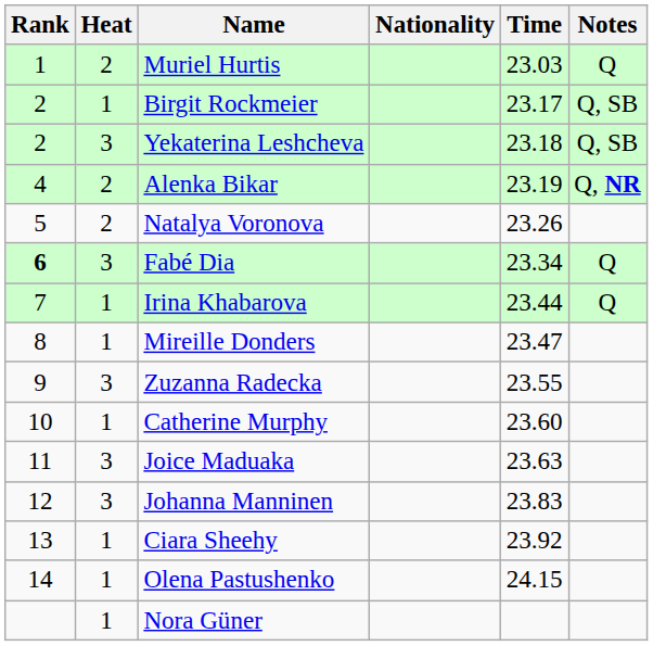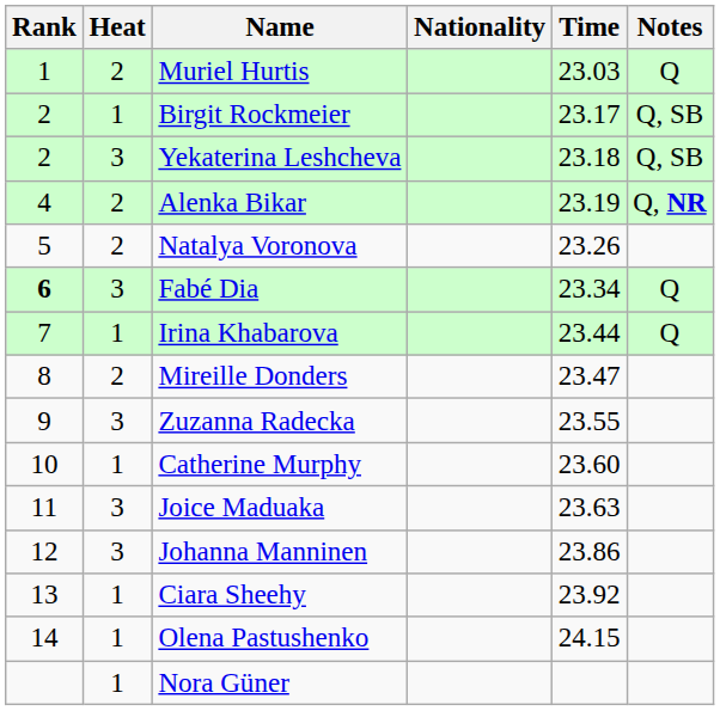 <table class="wikitable sortable" style="text-align:center">
 <tr>
 <th>Rank</th>
 <th>Heat</th>
 <th>Name</th>
 <th>Nationality</th>
 <th>Time</th>
 <th>Notes</th>
 </tr>
 <tr bgcolor=ccffcc>
 <td>1</td>
 <td>2</td>
 <td align="left"><a href='#'>Muriel Hurtis</a></td>
 <td align=left></td>
 <td>23.03</td>
 <td>Q</td>
 </tr>
 <tr bgcolor=ccffcc>
 <td>2</td>
 <td>1</td>
 <td align="left"><a href='#'>Birgit Rockmeier</a></td>
 <td align=left></td>
 <td>23.17</td>
 <td>Q, SB</td>
 </tr>
 <tr bgcolor=ccffcc>
 <td>2</td>
 <td>3</td>
 <td align="left"><a href='#'>Yekaterina Leshcheva</a></td>
 <td align=left></td>
 <td>23.18</td>
 <td>Q, SB</td>
 </tr>
 <tr bgcolor=ccffcc>
 <td>4</td>
 <td>2</td>
 <td align="left"><a href='#'>Alenka Bikar</a></td>
 <td align=left></td>
 <td>23.19</td>
 <td>Q, <strong><a href='#'>NR</a></strong></td>
 </tr>
 <tr>
 <td>5</td>
 <td>2</td>
 <td align="left"><a href='#'>Natalya Voronova</a></td>
 <td align=left></td>
 <td>23.26</td>
 <td></td>
 </tr>
 <tr bgcolor=ccffcc>
 <td><strong>6</strong></td>
 <td>3</td>
 <td align="left"><a href='#'>Fabé Dia</a></td>
 <td align=left></td>
 <td>23.34</td>
 <td>Q</td>
 </tr>
 <tr bgcolor=ccffcc>
 <td>7</td>
 <td>1</td>
 <td align="left"><a href='#'>Irina Khabarova</a></td>
 <td align=left></td>
 <td>23.44</td>
 <td>Q</td>
 </tr>
 <tr>
 <td>8</td>
-<td>1</td>
+<td>2</td>
 <td align="left"><a href='#'>Mireille Donders</a></td>
 <td align=left></td>
 <td>23.47</td>
 <td></td>
 </tr>
 <tr>
 <td>9</td>
 <td>3</td>
 <td align="left"><a href='#'>Zuzanna Radecka</a></td>
 <td align=left></td>
 <td>23.55</td>
 <td></td>
 </tr>
 <tr>
 <td>10</td>
 <td>1</td>
 <td align="left"><a href='#'>Catherine Murphy</a></td>
 <td align=left></td>
 <td>23.60</td>
 <td></td>
 </tr>
 <tr>
 <td>11</td>
 <td>3</td>
 <td align="left"><a href='#'>Joice Maduaka</a></td>
 <td align=left></td>
 <td>23.63</td>
 <td></td>
 </tr>
 <tr>
 <td>12</td>
 <td>3</td>
 <td align="left"><a href='#'>Johanna Manninen</a></td>
 <td align=left></td>
-<td>23.83</td>
+<td>23.86</td>
 <td></td>
 </tr>
 <tr>
 <td>13</td>
 <td>1</td>
 <td align="left"><a href='#'>Ciara Sheehy</a></td>
 <td align=left></td>
 <td>23.92</td>
 <td></td>
 </tr>
 <tr>
 <td>14</td>
 <td>1</td>
 <td align="left"><a href='#'>Olena Pastushenko</a></td>
 <td align=left></td>
 <td>24.15</td>
 <td></td>
 </tr>
 <tr>
 <td></td>
 <td>1</td>
 <td align="left"><a href='#'>Nora Güner</a></td>
 <td align=left></td>
 <td></td>
 <td></td>
 </tr>
 </table>
